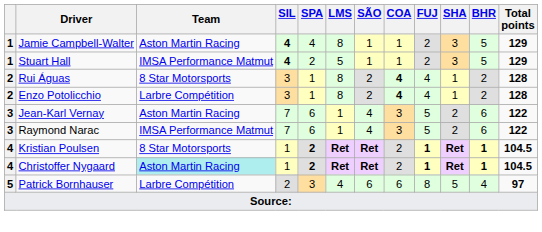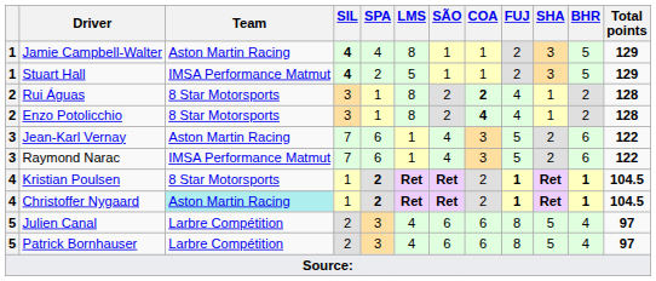 <table class="wikitable" style="font-size: 85%; text-align:center;">
 <tr valign="top">
 <th valign=middle></th>
 <th valign=middle>Driver</th>
 <th valign=middle>Team</th>
 <th><a href='#'>SIL</a><br></th>
 <th><a href='#'>SPA</a><br></th>
 <th><a href='#'>LMS</a><br></th>
 <th><a href='#'>SÃO</a><br></th>
 <th><a href='#'>COA</a><br></th>
 <th><a href='#'>FUJ</a><br></th>
 <th><a href='#'>SHA</a><br></th>
 <th><a href='#'>BHR</a><br></th>
 <th valign=middle>Total<br>points</th>
 </tr>
 <tr>
 <th>1</th>
 <td align=left> <a href='#'>Jamie Campbell-Walter</a></td>
 <td align=left> <a href='#'>Aston Martin Racing</a></td>
 <td style="background:#DFFFDF;"><strong>4</strong></td>
 <td style="background:#DFFFDF;">4</td>
 <td style="background:#DFFFDF;">8</td>
 <td style="background:#FFFFBF;">1</td>
 <td style="background:#FFFFBF;">1</td>
 <td style="background:#DFDFDF;">2</td>
 <td style="background:#FFDF9F;">3</td>
 <td style="background:#DFFFDF;">5</td>
 <td><strong>129</strong></td>
 </tr>
 <tr>
 <th>1</th>
 <td align=left> <a href='#'>Stuart Hall</a></td>
 <td align=left> <a href='#'>IMSA Performance Matmut</a></td>
 <td style="background:#DFFFDF;"><strong>4</strong></td>
 <td style="background:#DFFFDF;">2</td>
 <td style="background:#DFFFDF;">5</td>
 <td style="background:#FFFFBF;">1</td>
 <td style="background:#FFFFBF;">1</td>
 <td style="background:#DFDFDF;">2</td>
 <td style="background:#FFDF9F;">3</td>
 <td style="background:#DFFFDF;">5</td>
 <td><strong>129</strong></td>
 </tr>
 <tr>
 <th>2</th>
 <td align=left> <a href='#'>Rui Águas</a></td>
 <td align=left> <a href='#'>8 Star Motorsports</a></td>
 <td style="background:#FFDF9F;">3</td>
 <td style="background:#FFFFBF;">1</td>
 <td style="background:#DFFFDF;">8</td>
 <td style="background:#DFDFDF;">2</td>
-<td style="background:#DFFFDF;"><strong>4</strong></td>
+<td style="background:#DFFFDF;"><strong>2</strong></td>
 <td style="background:#DFFFDF;">4</td>
 <td style="background:#FFFFBF;">1</td>
 <td style="background:#DFDFDF;">2</td>
 <td><strong>128</strong></td>
 </tr>
 <tr>
 <th>2</th>
 <td align=left> <a href='#'>Enzo Potolicchio</a></td>
-<td align=left> <a href='#'>Larbre Compétition</a></td>
+<td align=left> <a href='#'>8 Star Motorsports</a></td>
 <td style="background:#FFDF9F;">3</td>
 <td style="background:#FFFFBF;">1</td>
 <td style="background:#DFFFDF;">8</td>
 <td style="background:#DFDFDF;">2</td>
 <td style="background:#DFFFDF;"><strong>4</strong></td>
 <td style="background:#DFFFDF;">4</td>
 <td style="background:#FFFFBF;">1</td>
 <td style="background:#DFDFDF;">2</td>
 <td><strong>128</strong></td>
 </tr>
 <tr>
 <th>3</th>
 <td align=left> <a href='#'>Jean-Karl Vernay</a></td>
 <td align=left> <a href='#'>Aston Martin Racing</a></td>
 <td style="background:#DFFFDF;">7</td>
 <td style="background:#DFFFDF;">6</td>
 <td style="background:#FFFFBF;">1</td>
 <td style="background:#DFFFDF;">4</td>
 <td style="background:#FFDF9F;">3</td>
 <td style="background:#DFFFDF;">5</td>
 <td style="background:#DFDFDF;">2</td>
 <td style="background:#DFFFDF;">6</td>
 <td><strong>122</strong></td>
 </tr>
 <tr>
 <th>3</th>
 <td align=left> Raymond Narac</td>
 <td align=left> <a href='#'>IMSA Performance Matmut</a></td>
 <td style="background:#DFFFDF;">7</td>
 <td style="background:#DFFFDF;">6</td>
 <td style="background:#FFFFBF;">1</td>
 <td style="background:#DFFFDF;">4</td>
 <td style="background:#FFDF9F;">3</td>
 <td style="background:#DFFFDF;">5</td>
 <td style="background:#DFDFDF;">2</td>
 <td style="background:#DFFFDF;">6</td>
 <td><strong>122</strong></td>
 </tr>
 <tr>
 <th>4</th>
 <td align=left> <a href='#'>Kristian Poulsen</a></td>
 <td align=left> <a href='#'>8 Star Motorsports</a></td>
 <td style="background:#FFFFBF;">1</td>
 <td style="background:#DFDFDF;"><strong>2</strong></td>
 <td style="background:#EFCFFF;"><strong>Ret</strong></td>
 <td style="background:#EFCFFF;"><strong>Ret</strong></td>
 <td style="background:#DFDFDF;">2</td>
 <td style="background:#FFFFBF;"><strong>1</strong></td>
 <td style="background:#EFCFFF;"><strong>Ret</strong></td>
 <td style="background:#FFFFBF;"><strong>1</strong></td>
 <td><strong>104.5</strong></td>
 </tr>
 <tr>
 <th>4</th>
 <td align=left> <a href='#'>Christoffer Nygaard</a></td>
 <td align=left style="background: paleturquoise;"> <a href='#'>Aston Martin Racing</a></td>
 <td style="background:#FFFFBF;">1</td>
 <td style="background:#DFDFDF;"><strong>2</strong></td>
 <td style="background:#EFCFFF;"><strong>Ret</strong></td>
 <td style="background:#EFCFFF;"><strong>Ret</strong></td>
 <td style="background:#DFDFDF;">2</td>
 <td style="background:#FFFFBF;"><strong>1</strong></td>
 <td style="background:#EFCFFF;"><strong>Ret</strong></td>
 <td style="background:#FFFFBF;"><strong>1</strong></td>
 <td><strong>104.5</strong></td>
 </tr>
 <tr>
 <th>5</th>
+<td align=left> <a href='#'>Julien Canal</a></td>
+<td align=left> <a href='#'>Larbre Compétition</a></td>
+<td style="background:#DFDFDF;">2</td>
+<td style="background:#FFDF9F;">3</td>
+<td style="background:#DFFFDF;">4</td>
+<td style="background:#DFFFDF;">6</td>
+<td style="background:#DFFFDF;">6</td>
+<td style="background:#DFFFDF;">8</td>
+<td style="background:#DFFFDF;">5</td>
+<td style="background:#DFFFDF;">4</td>
+<td><strong>97</strong></td>
+</tr>
+<tr>
+<th>5</th>
 <td align=left> <a href='#'>Patrick Bornhauser</a></td>
 <td align=left> <a href='#'>Larbre Compétition</a></td>
 <td style="background:#DFDFDF;">2</td>
 <td style="background:#FFDF9F;">3</td>
 <td style="background:#DFFFDF;">4</td>
 <td style="background:#DFFFDF;">6</td>
 <td style="background:#DFFFDF;">6</td>
 <td style="background:#DFFFDF;">8</td>
 <td style="background:#DFFFDF;">5</td>
 <td style="background:#DFFFDF;">4</td>
 <td><strong>97</strong><br></td>
 </tr>
 <tr class="sortbottom">
 <td colspan="12" style="background-color:#EAECF0;text-align:center"><strong>Source:</strong></td>
 </tr>
 </table>
